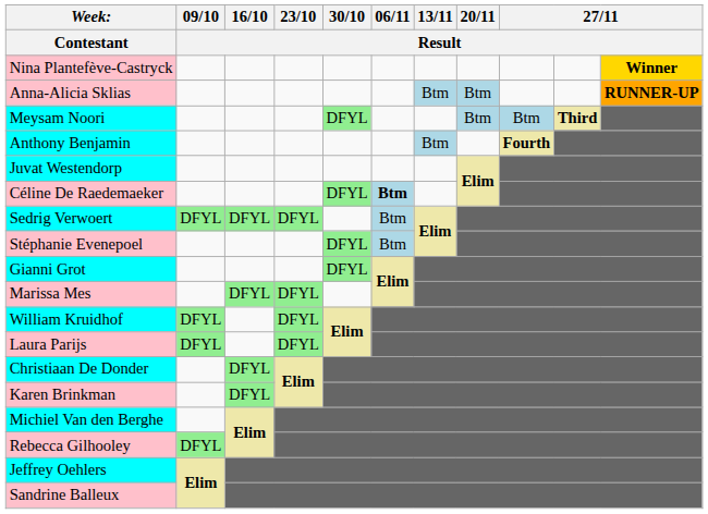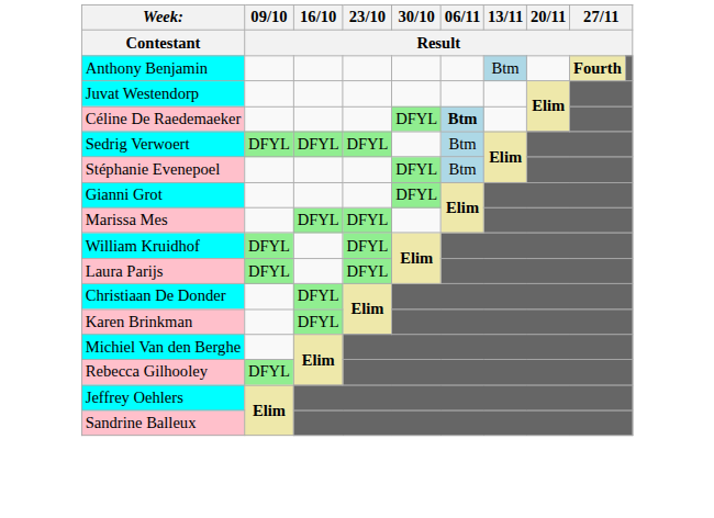 <table class="wikitable" style="margin:1em auto;">
 <tr>
 <th align="right"><em>Week:</em></th>
 <th>09/10</th>
 <th>16/10</th>
 <th>23/10</th>
 <th>30/10</th>
 <th>06/11</th>
 <th>13/11</th>
 <th>20/11</th>
 <th colspan="3" align="center">27/11</th>
 </tr>
 <tr>
 <th align="center">Contestant</th>
 <th colspan="10" align="center">Result</th>
-</tr>
-<tr>
-<td style="background:pink;">Nina Plantefève-Castryck</td>
-<td></td>
-<td></td>
-<td></td>
-<td></td>
-<td></td>
-<td></td>
-<td></td>
-<td></td>
-<td></td>
-<td bgcolor="gold" align="center"><strong>Winner</strong></td>
-</tr>
-<tr>
-<td style="background:pink;">Anna-Alicia Sklias</td>
-<td></td>
-<td></td>
-<td></td>
-<td></td>
-<td></td>
-<td bgcolor="lightblue" align="center">Btm</td>
-<td bgcolor="lightblue" align="center">Btm</td>
-<td></td>
-<td></td>
-<td bgcolor="orange" align="center"><strong>RUNNER-UP</strong></td>
-</tr>
-<tr>
-<td style="background:cyan;">Meysam Noori</td>
-<td></td>
-<td></td>
-<td></td>
-<td bgcolor="lightgreen" align="center">DFYL</td>
-<td></td>
-<td></td>
-<td bgcolor="lightblue" align="center">Btm</td>
-<td bgcolor="lightblue" align="center">Btm</td>
-<td bgcolor="palegoldenrod" align="center"><strong>Third</strong></td>
-<td colspan="1" bgcolor="666666"></td>
 </tr>
 <tr>
 <td style="background:cyan;">Anthony Benjamin</td>
 <td></td>
 <td></td>
 <td></td>
 <td></td>
 <td></td>
 <td bgcolor="lightblue" align="center">Btm</td>
 <td></td>
 <td bgcolor="palegoldenrod" align="center"><strong>Fourth</strong></td>
 <td colspan="2" bgcolor="666666"></td>
 </tr>
 <tr>
 <td style="background:cyan;">Juvat Westendorp</td>
 <td></td>
 <td></td>
 <td></td>
 <td></td>
 <td></td>
 <td></td>
 <td rowspan="2" bgcolor="palegoldenrod" align="center"><strong>Elim</strong></td>
 <td colspan="3" bgcolor="666666"></td>
 </tr>
 <tr>
 <td style="background:pink;">Céline De Raedemaeker</td>
 <td></td>
 <td></td>
 <td></td>
 <td bgcolor="lightgreen" align="center">DFYL</td>
 <td bgcolor="lightblue" align="center"><strong>Btm</strong></td>
 <td></td>
 <td colspan="3" bgcolor="666666"></td>
 </tr>
 <tr>
 <td style="background:cyan;">Sedrig Verwoert</td>
 <td bgcolor="lightgreen" align="center">DFYL</td>
 <td bgcolor="lightgreen" align="center">DFYL</td>
 <td bgcolor="lightgreen" align="center">DFYL</td>
 <td></td>
 <td bgcolor="lightblue" align="center">Btm</td>
 <td rowspan="2" bgcolor="palegoldenrod" align="center"><strong>Elim</strong></td>
 <td colspan="4" bgcolor="666666"></td>
 </tr>
 <tr>
 <td style="background:pink;">Stéphanie Evenepoel</td>
 <td></td>
 <td></td>
 <td></td>
 <td bgcolor="lightgreen" align="center">DFYL</td>
 <td bgcolor="lightblue" align="center">Btm</td>
 <td colspan="4" bgcolor="666666"></td>
 </tr>
 <tr>
 <td style="background:cyan;">Gianni Grot</td>
 <td></td>
 <td></td>
 <td></td>
 <td bgcolor="lightgreen" align="center">DFYL</td>
 <td rowspan="2" bgcolor="palegoldenrod" align="center"><strong>Elim</strong></td>
 <td colspan="5" bgcolor="666666"></td>
 </tr>
 <tr>
 <td style="background:pink;">Marissa Mes</td>
 <td></td>
 <td bgcolor="lightgreen" align="center">DFYL</td>
 <td bgcolor="lightgreen" align="center">DFYL</td>
 <td></td>
 <td colspan="5" bgcolor="666666"></td>
 </tr>
 <tr>
 <td style="background:cyan;">William Kruidhof</td>
 <td bgcolor="lightgreen" align="center">DFYL</td>
 <td></td>
 <td bgcolor="lightgreen" align="center">DFYL</td>
 <td rowspan="2" bgcolor="palegoldenrod" align="center"><strong>Elim</strong></td>
 <td colspan="6" bgcolor="666666"></td>
 </tr>
 <tr>
 <td style="background:pink;">Laura Parijs</td>
 <td bgcolor="lightgreen" align="center">DFYL</td>
 <td></td>
 <td bgcolor="lightgreen" align="center">DFYL</td>
 <td colspan="6" bgcolor="666666"></td>
 </tr>
 <tr>
 <td style="background:cyan;">Christiaan De Donder</td>
 <td></td>
 <td bgcolor="lightgreen" align="center">DFYL</td>
 <td rowspan="2" bgcolor="palegoldenrod" align="center"><strong>Elim</strong></td>
 <td colspan="7" bgcolor="666666"></td>
 </tr>
 <tr>
 <td style="background:pink;">Karen Brinkman</td>
 <td></td>
 <td bgcolor="lightgreen" align="center">DFYL</td>
 <td colspan="7" bgcolor="666666"></td>
 </tr>
 <tr>
 <td style="background:cyan;">Michiel Van den Berghe</td>
 <td></td>
 <td rowspan="2" bgcolor="palegoldenrod" align="center"><strong>Elim</strong></td>
 <td colspan="8" bgcolor="666666"></td>
 </tr>
 <tr>
 <td style="background:pink;">Rebecca Gilhooley</td>
 <td bgcolor="lightgreen" align="center">DFYL</td>
 <td colspan="8" bgcolor="666666"></td>
 </tr>
 <tr>
 <td style="background:cyan;">Jeffrey Oehlers</td>
 <td rowspan="2" bgcolor="palegoldenrod" align="center"><strong>Elim</strong></td>
 <td colspan="9" bgcolor="666666"></td>
 </tr>
 <tr>
 <td style="background:pink;">Sandrine Balleux</td>
 <td colspan="9" bgcolor="666666"></td>
 </tr>
 </table>
